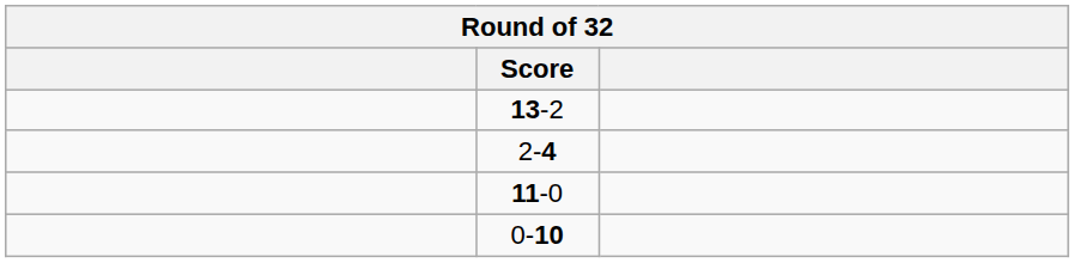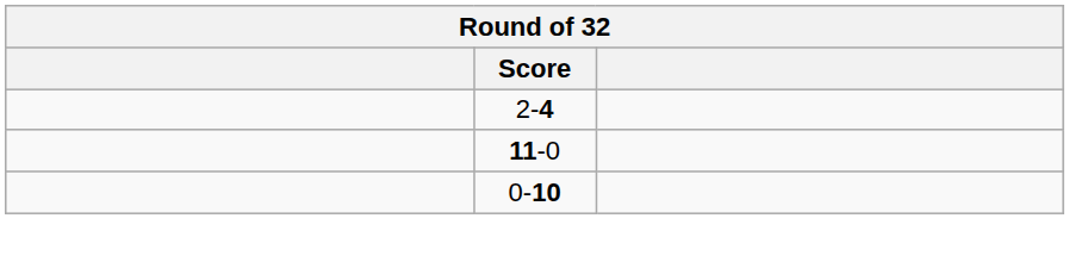 <table class="wikitable" style="text-align: center; font-size:90% ">
 <tr>
 <th colspan=3>Round of 32</th>
 </tr>
 <tr>
 <th align="right" width="250"></th>
 <th width="60">Score</th>
 <th align="left" width="250"></th>
-</tr>
-<tr>
-<td align=left><strong></strong></td>
-<td align=center><strong>13</strong>-2</td>
-<td align=left></td>
 </tr>
 <tr>
 <td align=left></td>
 <td align=center>2-<strong>4</strong></td>
 <td align=left><strong></strong></td>
 </tr>
 <tr>
 <td align=left><strong></strong></td>
 <td align=center><strong>11</strong>-0</td>
 <td align=left></td>
 </tr>
 <tr>
 <td align=left></td>
 <td align=center>0-<strong>10</strong></td>
 <td align=left><strong></strong></td>
 </tr>
 </table>
